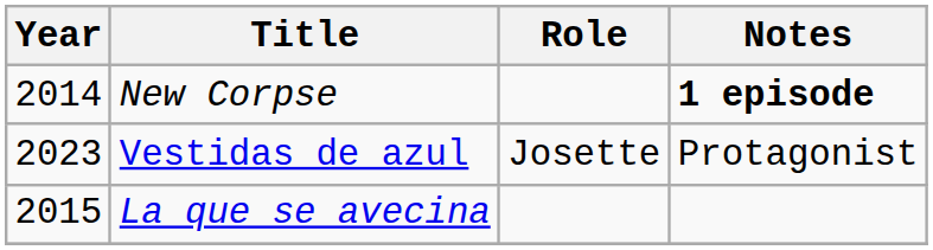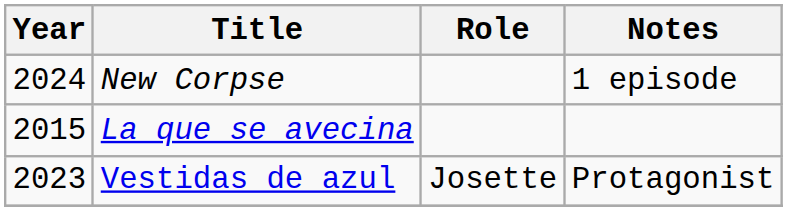 <table class="wikitable">
 <tr>
 <th>Year</th>
 <th>Title</th>
 <th>Role</th>
 <th>Notes</th>
 </tr>
 <tr>
-<td>2014</td>
+<td>2024</td>
 <td><em>New Corpse</em></td>
 <td></td>
-<td><strong>1 episode</strong></td>
+<td>1 episode</td>
+</tr>
+<tr>
+<td>2015</td>
+<td><em><a href='#'>La que se avecina</a></td>
+<td></td>
+<td></td>
 </tr>
 <tr>
 <td>2023</td>
 <td></em><a href='#'>Vestidas de azul</a><em></td>
 <td>Josette</td>
 <td>Protagonist</td>
 </tr>
 <tr>
-<td>2015</td>
-<td><em><a href='#'>La que se avecina</a></td>
-<td></td>
-<td></td>
-</tr>
-<tr>
 </tr>
 </table>
